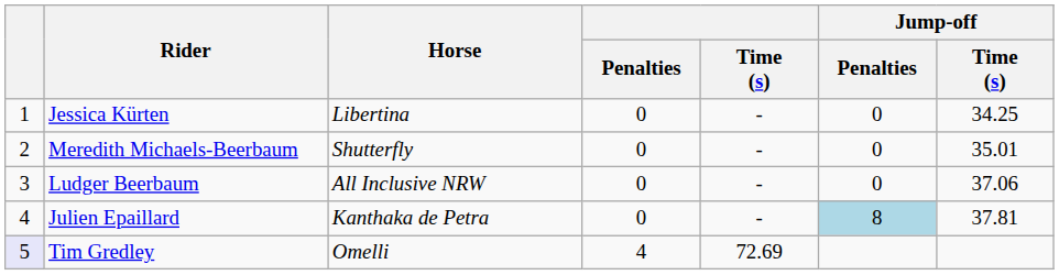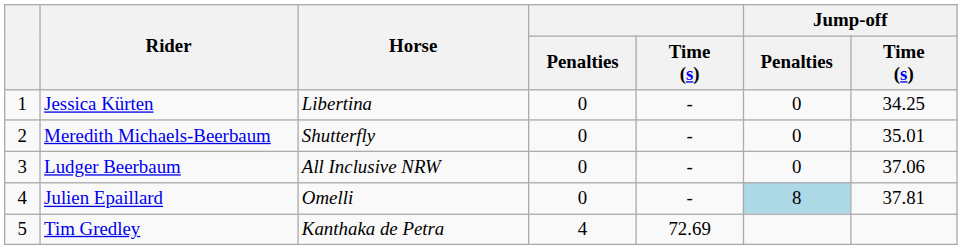 <table class="wikitable" style="font-size: 90%">
 <tr>
 <th rowspan=2 width=20></th>
 <th rowspan=2 width=190>Rider</th>
 <th rowspan=2 width=170>Horse</th>
 <th colspan=2></th>
 <th colspan=2>Jump-off</th>
 </tr>
 <tr>
 <th width=75>Penalties</th>
 <th width=75>Time<br>(<a href='#'>s</a>)</th>
 <th width=75>Penalties</th>
 <th width=75>Time<br>(<a href='#'>s</a>)</th>
 </tr>
 <tr>
 <td align=center>1</td>
 <td> <a href='#'>Jessica Kürten</a></td>
 <td><em>Libertina</em></td>
 <td align=center>0</td>
 <td align=center>-</td>
 <td align=center>0</td>
 <td align=center>34.25</td>
 </tr>
 <tr>
 <td align=center>2</td>
 <td> <a href='#'>Meredith Michaels-Beerbaum</a></td>
 <td><em>Shutterfly</em></td>
 <td align=center>0</td>
 <td align=center>-</td>
 <td align=center>0</td>
 <td align=center>35.01</td>
 </tr>
 <tr>
 <td align=center>3</td>
 <td> <a href='#'>Ludger Beerbaum</a></td>
 <td><em>All Inclusive NRW</em></td>
 <td align=center>0</td>
 <td align=center>-</td>
 <td align=center>0</td>
 <td align=center>37.06</td>
 </tr>
 <tr>
 <td align=center>4</td>
 <td> <a href='#'>Julien Epaillard</a></td>
-<td><em>Kanthaka de Petra</em></td>
+<td><em>Omelli</em></td>
 <td align=center>0</td>
 <td align=center>-</td>
 <td align=center style="background: lightblue;">8</td>
 <td align=center>37.81</td>
 </tr>
 <tr>
-<td align=center style="background: lavender;">5</td>
+<td align=center>5</td>
 <td> <a href='#'>Tim Gredley</a></td>
-<td><em>Omelli</em></td>
+<td><em>Kanthaka de Petra</em></td>
 <td align=center>4</td>
 <td align=center>72.69</td>
 <td align=center></td>
 <td align=center></td>
 </tr>
 </table>
